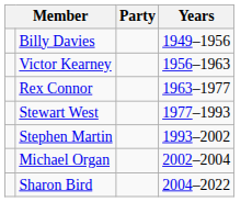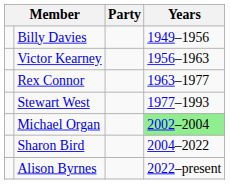 <table class="wikitable">
 <tr>
 <th colspan="2">Member</th>
 <th>Party</th>
 <th>Years</th>
 </tr>
 <tr>
 <td> </td>
 <td><a href='#'>Billy Davies</a></td>
 <td></td>
 <td><a href='#'>1949</a>–1956</td>
 </tr>
 <tr>
 <td> </td>
 <td><a href='#'>Victor Kearney</a></td>
 <td></td>
 <td><a href='#'>1956</a>–1963</td>
 </tr>
 <tr>
 <td> </td>
 <td><a href='#'>Rex Connor</a></td>
 <td></td>
 <td><a href='#'>1963</a>–1977</td>
 </tr>
 <tr>
 <td> </td>
 <td><a href='#'>Stewart West</a></td>
 <td></td>
 <td><a href='#'>1977</a>–1993</td>
 </tr>
 <tr>
 <td> </td>
-<td><a href='#'>Stephen Martin</a></td>
-<td></td>
-<td><a href='#'>1993</a>–2002</td>
-</tr>
-<tr>
-<td> </td>
 <td><a href='#'>Michael Organ</a></td>
 <td></td>
-<td><a href='#'>2002</a>–2004</td>
+<td style="background: lightgreen;"><a href='#'>2002</a>–2004</td>
 </tr>
 <tr>
 <td> </td>
 <td><a href='#'>Sharon Bird</a></td>
 <td></td>
 <td><a href='#'>2004</a>–2022</td>
 </tr>
+<tr>
+<td> </td>
+<td><a href='#'>Alison Byrnes</a></td>
+<td></td>
+<td><a href='#'>2022</a>–present</td>
+</tr>
 </table>
